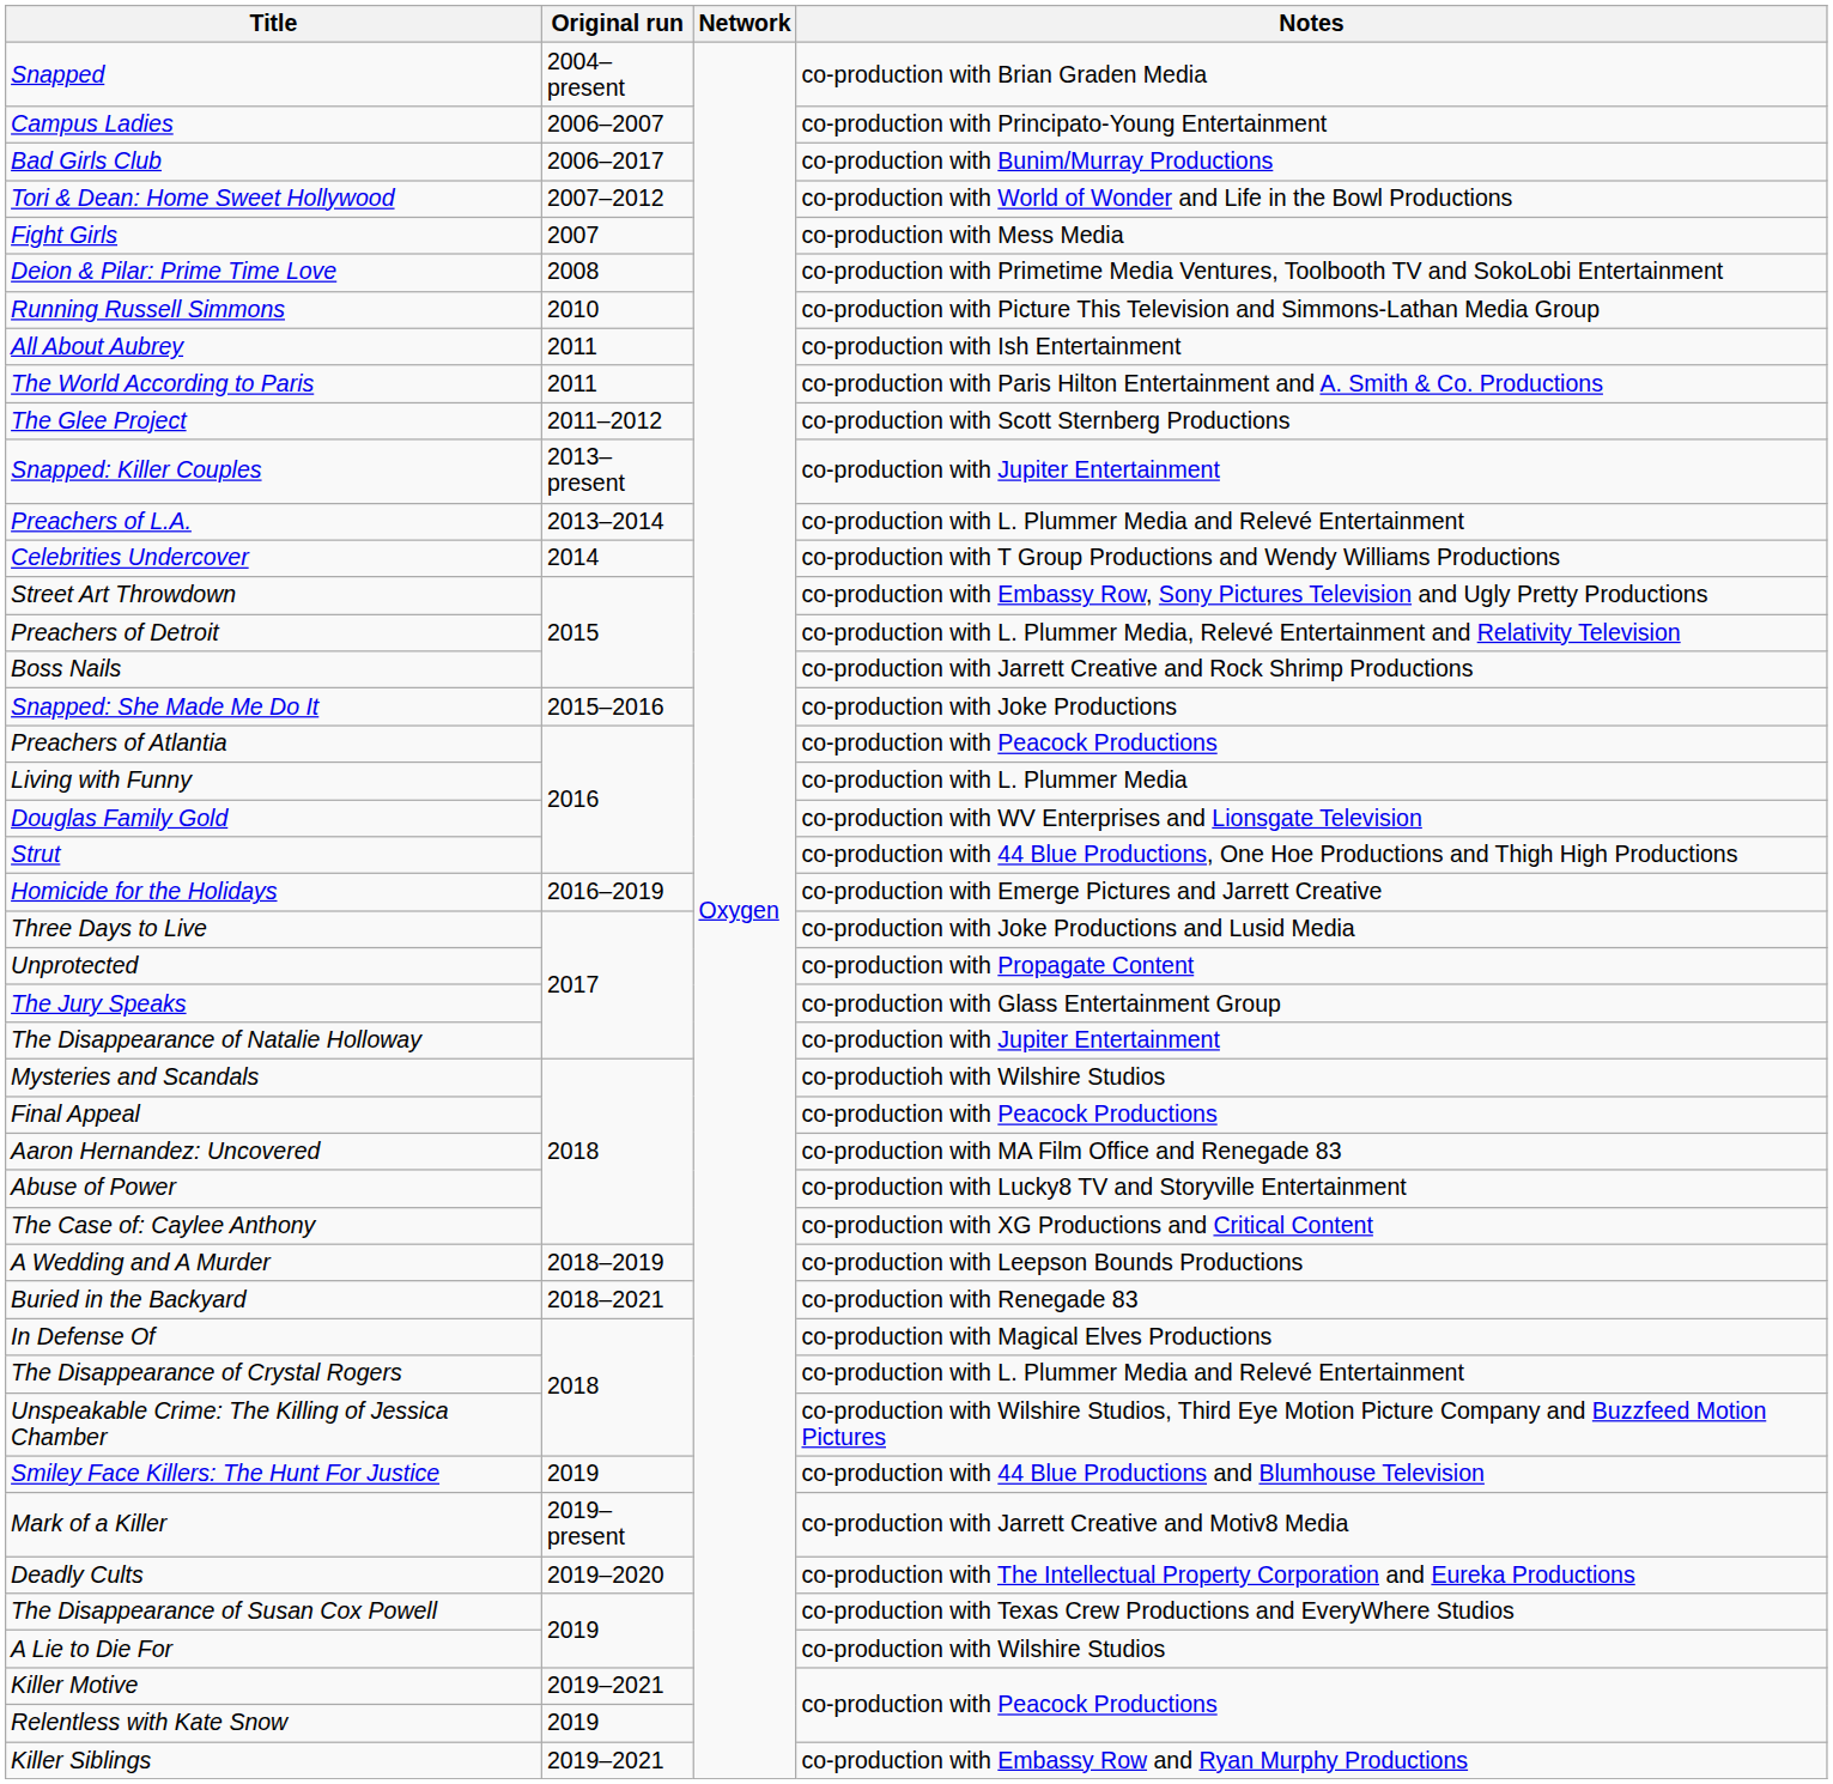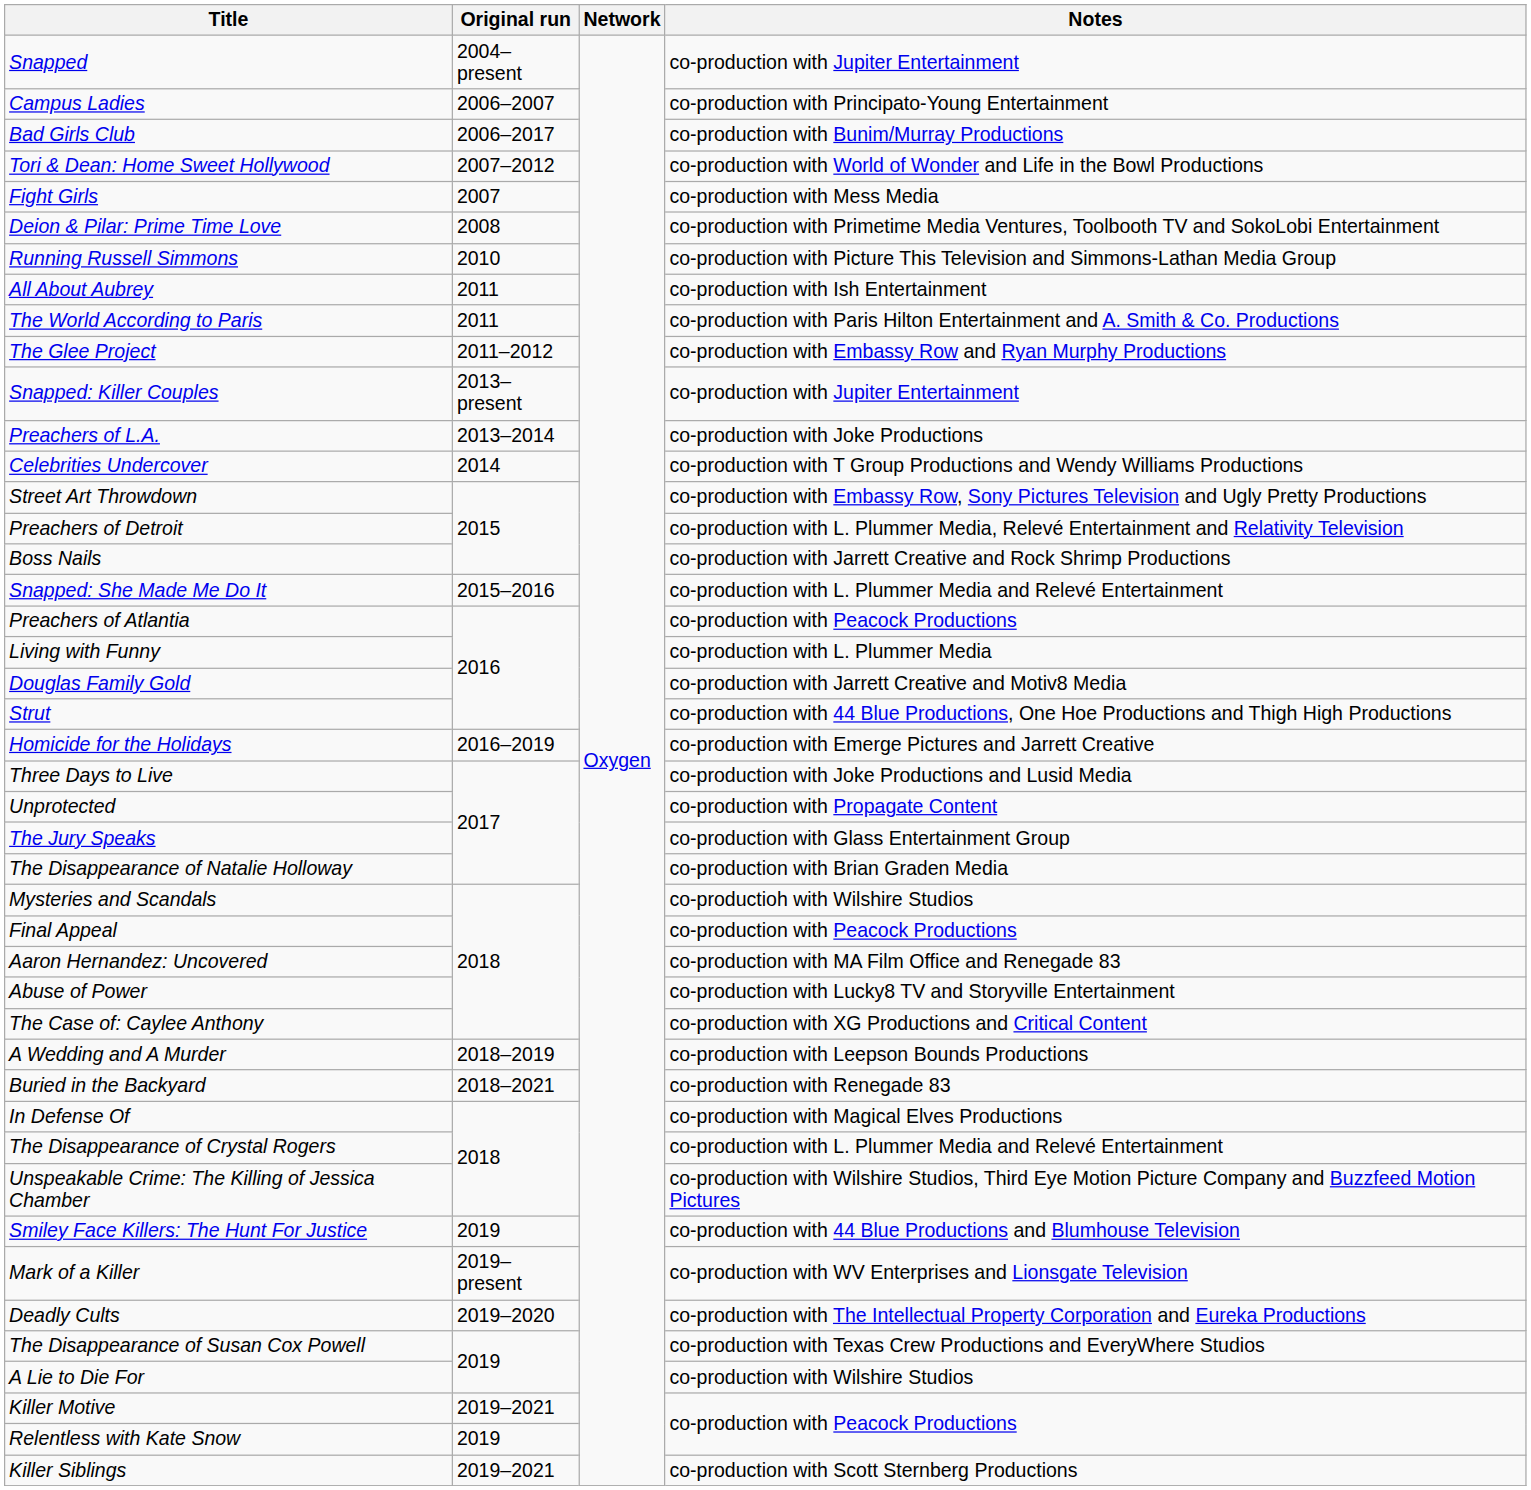 <table class="wikitable sortable">
 <tr>
 <th>Title</th>
 <th>Original run</th>
 <th>Network</th>
 <th>Notes</th>
 </tr>
 <tr>
 <td><em><a href='#'>Snapped</a></em></td>
 <td>2004–present</td>
 <td rowspan="45"><a href='#'>Oxygen</a></td>
-<td>co-production with Brian Graden Media</td>
+<td>co-production with <a href='#'>Jupiter Entertainment</a></td>
 </tr>
 <tr>
 <td><em><a href='#'>Campus Ladies</a></em></td>
 <td>2006–2007</td>
 <td>co-production with Principato-Young Entertainment</td>
 </tr>
 <tr>
 <td><em><a href='#'>Bad Girls Club</a></em></td>
 <td>2006–2017</td>
 <td>co-production with <a href='#'>Bunim/Murray Productions</a></td>
 </tr>
 <tr>
 <td><em><a href='#'>Tori & Dean: Home Sweet Hollywood</a></em></td>
 <td>2007–2012</td>
 <td>co-production with <a href='#'>World of Wonder</a> and Life in the Bowl Productions</td>
 </tr>
 <tr>
 <td><em><a href='#'>Fight Girls</a></em></td>
 <td>2007</td>
 <td>co-production with Mess Media</td>
 </tr>
 <tr>
 <td><em><a href='#'>Deion & Pilar: Prime Time Love</a></em></td>
 <td>2008</td>
 <td>co-production with Primetime Media Ventures, Toolbooth TV and SokoLobi Entertainment</td>
 </tr>
 <tr>
 <td><em><a href='#'>Running Russell Simmons</a></em></td>
 <td>2010</td>
 <td>co-production with Picture This Television and Simmons-Lathan Media Group</td>
 </tr>
 <tr>
 <td><em><a href='#'>All About Aubrey</a></em></td>
 <td>2011</td>
 <td>co-production with Ish Entertainment</td>
 </tr>
 <tr>
 <td><em><a href='#'>The World According to Paris</a></em></td>
 <td>2011</td>
 <td>co-production with Paris Hilton Entertainment and <a href='#'>A. Smith & Co. Productions</a></td>
 </tr>
 <tr>
 <td><em><a href='#'>The Glee Project</a></em></td>
 <td>2011–2012</td>
-<td>co-production with Scott Sternberg Productions</td>
+<td>co-production with <a href='#'>Embassy Row</a> and <a href='#'>Ryan Murphy Productions</a></td>
 </tr>
 <tr>
 <td><em><a href='#'>Snapped: Killer Couples</a></em></td>
 <td>2013–present</td>
 <td>co-production with <a href='#'>Jupiter Entertainment</a></td>
 </tr>
 <tr>
 <td><em><a href='#'>Preachers of L.A.</a></em></td>
 <td>2013–2014</td>
-<td>co-production with L. Plummer Media and Relevé Entertainment</td>
+<td>co-production with Joke Productions</td>
 </tr>
 <tr>
 <td><em><a href='#'>Celebrities Undercover</a></em></td>
 <td>2014</td>
 <td>co-production with T Group Productions and Wendy Williams Productions</td>
 </tr>
 <tr>
 <td><em>Street Art Throwdown</em></td>
 <td rowspan="3">2015</td>
 <td>co-production with <a href='#'>Embassy Row</a>, <a href='#'>Sony Pictures Television</a> and Ugly Pretty Productions</td>
 </tr>
 <tr>
 <td><em>Preachers of Detroit</em></td>
 <td>co-production with L. Plummer Media, Relevé Entertainment and <a href='#'>Relativity Television</a></td>
 </tr>
 <tr>
 <td><em>Boss Nails</em></td>
 <td>co-production with Jarrett Creative and Rock Shrimp Productions</td>
 </tr>
 <tr>
 <td><em><a href='#'>Snapped: She Made Me Do It</a></em></td>
 <td>2015–2016</td>
-<td>co-production with Joke Productions</td>
+<td>co-production with L. Plummer Media and Relevé Entertainment</td>
 </tr>
 <tr>
 <td><em>Preachers of Atlantia</em></td>
 <td rowspan="4">2016</td>
 <td>co-production with <a href='#'>Peacock Productions</a></td>
 </tr>
 <tr>
 <td><em>Living with Funny</em></td>
 <td>co-production with L. Plummer Media</td>
 </tr>
 <tr>
 <td><em><a href='#'>Douglas Family Gold</a></em></td>
-<td>co-production with WV Enterprises and <a href='#'>Lionsgate Television</a></td>
+<td>co-production with Jarrett Creative and Motiv8 Media</td>
 </tr>
 <tr>
 <td><em><a href='#'>Strut</a></em></td>
 <td>co-production with <a href='#'>44 Blue Productions</a>, One Hoe Productions and Thigh High Productions</td>
 </tr>
 <tr>
 <td><em><a href='#'>Homicide for the Holidays</a></em></td>
 <td>2016–2019</td>
 <td>co-production with Emerge Pictures and Jarrett Creative</td>
 </tr>
 <tr>
 <td><em>Three Days to Live</em></td>
 <td rowspan="4">2017</td>
 <td>co-production with Joke Productions and Lusid Media</td>
 </tr>
 <tr>
 <td><em>Unprotected</em></td>
 <td>co-production with <a href='#'>Propagate Content</a></td>
 </tr>
 <tr>
 <td><em><a href='#'>The Jury Speaks</a></em></td>
 <td>co-production with Glass Entertainment Group</td>
 </tr>
 <tr>
 <td><em>The Disappearance of Natalie Holloway</em></td>
-<td>co-production with <a href='#'>Jupiter Entertainment</a></td>
+<td>co-production with Brian Graden Media</td>
 </tr>
 <tr>
 <td><em>Mysteries and Scandals</em></td>
 <td rowspan="5">2018</td>
 <td>co-productioh with Wilshire Studios</td>
 </tr>
 <tr>
 <td><em>Final Appeal</em></td>
 <td>co-production with <a href='#'>Peacock Productions</a></td>
 </tr>
 <tr>
 <td><em>Aaron Hernandez: Uncovered</em></td>
 <td>co-production with MA Film Office and Renegade 83</td>
 </tr>
 <tr>
 <td><em>Abuse of Power</em></td>
 <td>co-production with Lucky8 TV and Storyville Entertainment</td>
 </tr>
 <tr>
 <td><em>The Case of: Caylee Anthony</em></td>
 <td>co-production with XG Productions and <a href='#'>Critical Content</a></td>
 </tr>
 <tr>
 <td><em>A Wedding and A Murder</em></td>
 <td>2018–2019</td>
 <td>co-production with Leepson Bounds Productions</td>
 </tr>
 <tr>
 <td><em>Buried in the Backyard</em></td>
 <td>2018–2021</td>
 <td>co-production with Renegade 83</td>
 </tr>
 <tr>
 <td><em>In Defense Of</em></td>
 <td rowspan="3">2018</td>
 <td>co-production with Magical Elves Productions</td>
 </tr>
 <tr>
 <td><em>The Disappearance of Crystal Rogers</em></td>
 <td>co-production with L. Plummer Media and Relevé Entertainment</td>
 </tr>
 <tr>
 <td><em>Unspeakable Crime: The Killing of Jessica Chamber</em></td>
 <td>co-production with Wilshire Studios, Third Eye Motion Picture Company and <a href='#'>Buzzfeed Motion Pictures</a></td>
 </tr>
 <tr>
 <td><em><a href='#'>Smiley Face Killers: The Hunt For Justice</a></em></td>
 <td>2019</td>
 <td>co-production with <a href='#'>44 Blue Productions</a> and <a href='#'>Blumhouse Television</a></td>
 </tr>
 <tr>
 <td><em>Mark of a Killer</em></td>
 <td>2019–present</td>
-<td>co-production with Jarrett Creative and Motiv8 Media</td>
+<td>co-production with WV Enterprises and <a href='#'>Lionsgate Television</a></td>
 </tr>
 <tr>
 <td><em>Deadly Cults</em></td>
 <td>2019–2020</td>
 <td>co-production with <a href='#'>The Intellectual Property Corporation</a> and <a href='#'>Eureka Productions</a></td>
 </tr>
 <tr>
 <td><em>The Disappearance of Susan Cox Powell </em></td>
 <td rowspan="2">2019</td>
 <td>co-production with Texas Crew Productions and EveryWhere Studios</td>
 </tr>
 <tr>
 <td><em>A Lie to Die For</em></td>
 <td>co-production with Wilshire Studios</td>
 </tr>
 <tr>
 <td><em>Killer Motive</em></td>
 <td>2019–2021</td>
 <td rowspan="2">co-production with <a href='#'>Peacock Productions</a></td>
 </tr>
 <tr>
 <td><em>Relentless with Kate Snow</em></td>
 <td>2019</td>
 </tr>
 <tr>
 <td><em>Killer Siblings</em></td>
 <td>2019–2021</td>
-<td>co-production with <a href='#'>Embassy Row</a> and <a href='#'>Ryan Murphy Productions</a></td>
+<td>co-production with Scott Sternberg Productions</td>
 </tr>
 </table>
